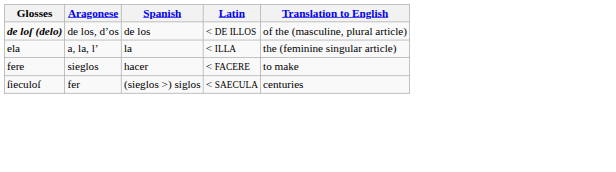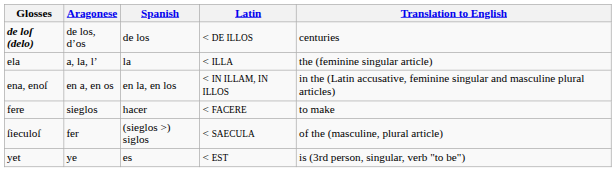 <table class="wikitable">
 <tr>
 <th>Glosses</th>
 <th><a href='#'>Aragonese</a></th>
 <th><a href='#'>Spanish</a></th>
 <th><a href='#'>Latin</a></th>
 <th><a href='#'>Translation to English</a></th>
 </tr>
 <tr>
 <td><strong><em>de loſ<strong> (</strong>delo<strong>)<em></td>
 <td></em>de los<em>, </em>d’os<em></td>
 <td></em>de los<em></td>
 <td>< <small>DE ILLOS</small></td>
-<td>of the (masculine, plural article)</td>
+<td>centuries</td>
 </tr>
 <tr>
 <td></em></strong>ela<strong><em></td>
 <td></em>a, la, l’<em></td>
 <td></em>la<em></td>
 <td>< <small>ILLA</small></td>
 <td>the (feminine singular article)</td>
+</tr>
+<tr>
+<td></em></strong>ena, enoſ<strong><em></td>
+<td></em>en a, en os<em></td>
+<td></em>en la, en los<em></td>
+<td>< <small>IN ILLAM, IN ILLOS</small></td>
+<td>in the (Latin accusative, feminine singular and masculine plural articles)</td>
 </tr>
 <tr>
 <td></em></strong>fere<strong><em></td>
 <td></em>sieglos<em></td>
 <td></em>hacer<em></td>
 <td>< <small>FACERE</small></td>
 <td>to make</td>
 </tr>
 <tr>
 <td></em></strong>ſieculoſ<strong><em></td>
 <td></em>fer<em></td>
 <td></em>(sieglos >) siglos<em></td>
 <td>< <small>SAECULA</small></td>
-<td>centuries</td>
+<td>of the (masculine, plural article)</td>
+</tr>
+<tr>
+<td></em></strong>yet<strong><em></td>
+<td></em>ye<em></td>
+<td></em>es<em></td>
+<td>< <small>EST</small></td>
+<td>is (3rd person, singular, verb "to be")</td>
 </tr>
 </table>
